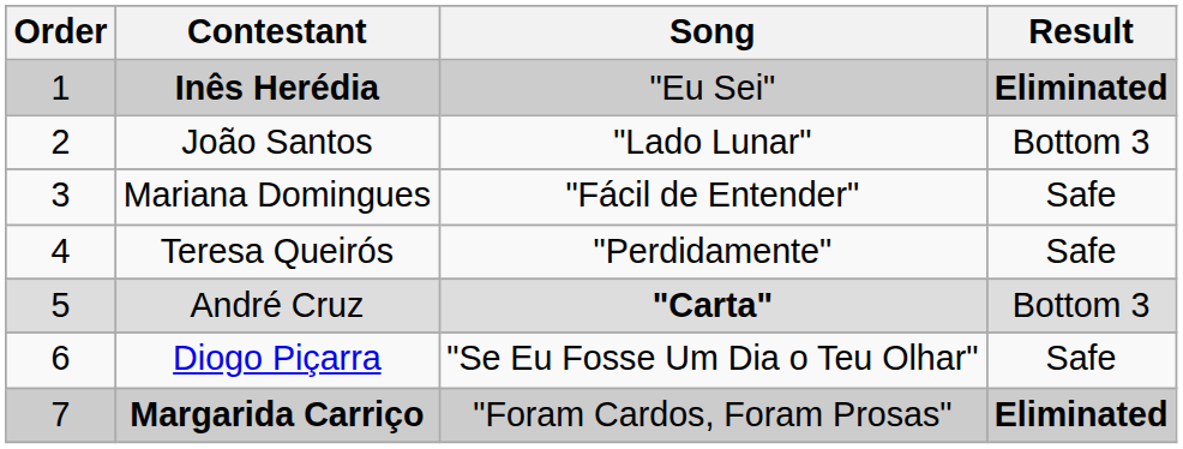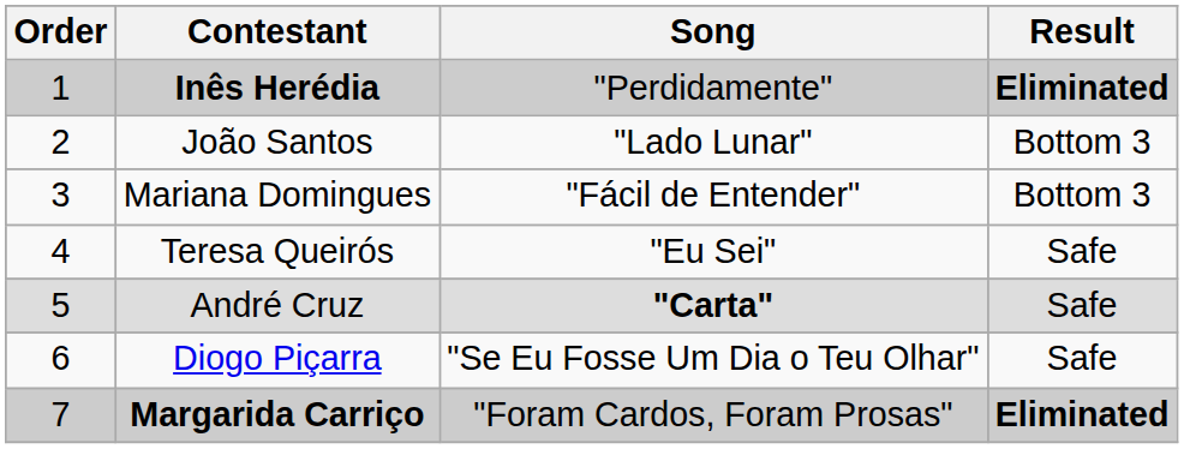 <table class="wikitable plainrowheaders" style="text-align:center;">
 <tr>
 <th>Order</th>
 <th>Contestant</th>
 <th>Song</th>
 <th>Result</th>
 </tr>
 <tr style="background:#ccc;">
 <td>1</td>
 <td><strong>Inês Herédia</strong></td>
-<td>"Eu Sei"</td>
+<td>"Perdidamente"</td>
 <td><strong>Eliminated</strong></td>
 </tr>
 <tr>
 <td>2</td>
 <td>João Santos</td>
 <td>"Lado Lunar"</td>
 <td>Bottom 3</td>
 </tr>
 <tr>
 <td>3</td>
 <td>Mariana Domingues</td>
 <td>"Fácil de Entender"</td>
-<td>Safe</td>
+<td>Bottom 3</td>
 </tr>
 <tr>
 <td>4</td>
 <td>Teresa Queirós</td>
-<td>"Perdidamente"</td>
+<td>"Eu Sei"</td>
 <td>Safe</td>
 </tr>
 <tr style="background:#ddd;">
 <td>5</td>
 <td>André Cruz</td>
 <td><strong>"Carta"</strong></td>
-<td>Bottom 3</td>
+<td>Safe</td>
 </tr>
 <tr>
 <td>6</td>
 <td><a href='#'>Diogo Piçarra</a></td>
 <td>"Se Eu Fosse Um Dia o Teu Olhar"</td>
 <td>Safe</td>
 </tr>
 <tr style="background:#ccc;">
 <td>7</td>
 <td><strong>Margarida Carriço</strong></td>
 <td>"Foram Cardos, Foram Prosas"</td>
 <td><strong>Eliminated</strong></td>
 </tr>
 </table>
